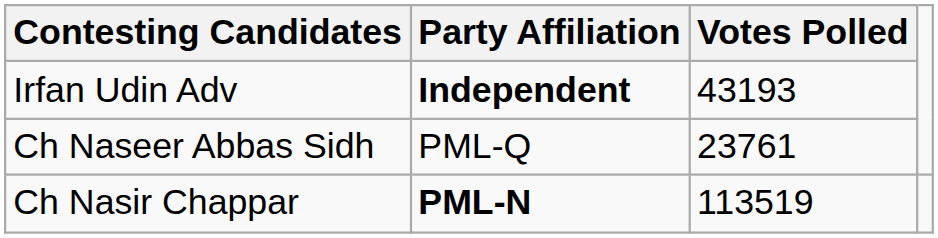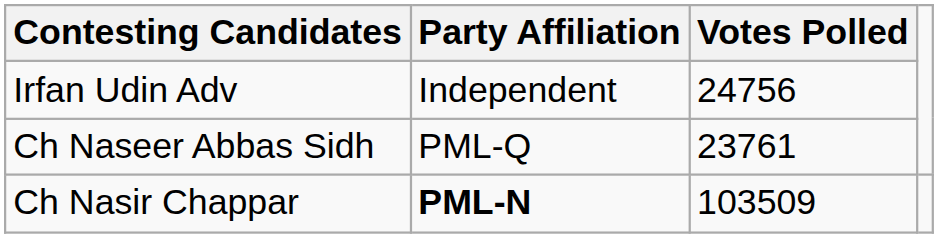 <table class="wikitable sortable">
 <tr>
 <th>Contesting Candidates</th>
 <th>Party Affiliation</th>
 <th>Votes Polled</th>
 </tr>
 <tr>
 <td>Irfan Udin Adv</td>
-<td><strong>Independent</strong></td>
-<td>43193</td>
+<td>Independent</td>
+<td>24756</td>
 </tr>
 <tr>
 <td>Ch Naseer Abbas Sidh</td>
 <td>PML-Q</td>
 <td>23761</td>
 </tr>
 <tr>
 <td>Ch Nasir Chappar</td>
 <td><strong>PML-N</strong></td>
-<td>113519</td>
+<td>103509</td>
 <td></td>
 </tr>
 </table>
